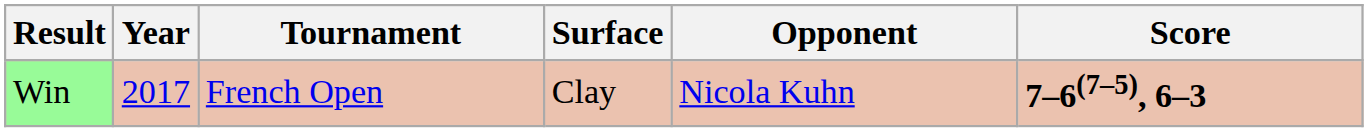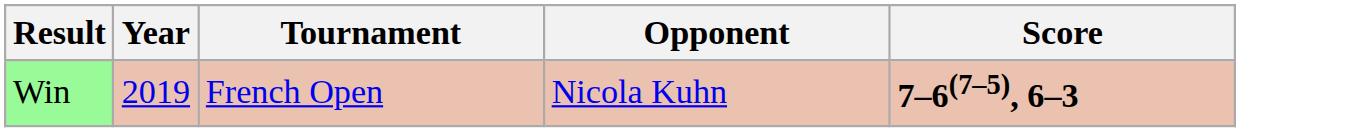 <table class="wikitable" style=font-size:97%>
 <tr>
 <th>Result</th>
 <th>Year</th>
 <th width=150>Tournament</th>
-<th>Surface</th>
 <th width=150>Opponent</th>
 <th width=150>Score</th>
 </tr>
 <tr style="background:#ebc2af;">
 <td bgcolor=98fb98>Win</td>
-<td><a href='#'>2017</a></td>
+<td><a href='#'>2019</a></td>
 <td><a href='#'>French Open</a></td>
-<td>Clay</td>
 <td> <a href='#'>Nicola Kuhn</a></td>
 <td><strong>7–6<sup>(7–5)</sup>, 6–3</strong></td>
 </tr>
 </table>
